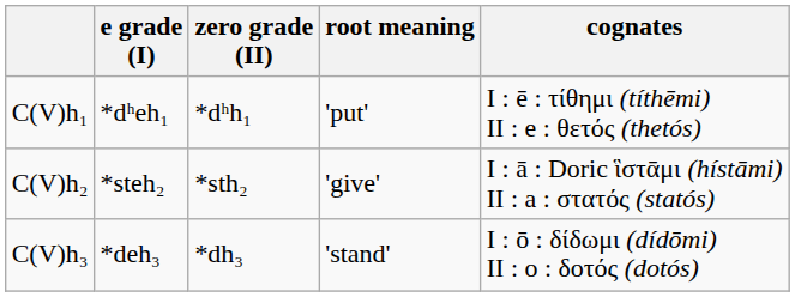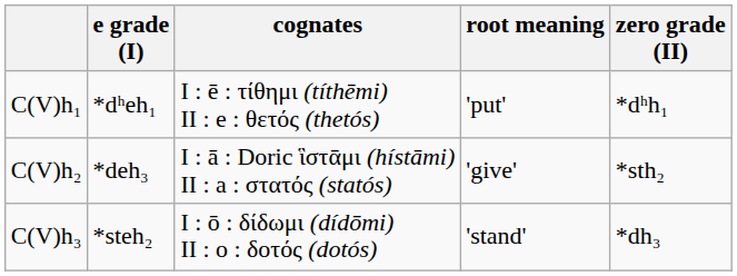 <table class="wikitable">
 <tr>
 <th></th>
 <th>e grade <br>(I)</th>
+<th>cognates<br><br></th>
+<th>root meaning <br><br></th>
 <th>zero grade <br>(II)</th>
-<th>root meaning <br><br></th>
-<th>cognates<br><br></th>
 </tr>
 <tr>
 <td>C(V)h₁</td>
 <td>*dʰeh₁</td>
+<td>I : ē : τίθημι <em>(títhēmi)</em><br>II : e : θετός <em>(thetós)</em></td>
+<td>'put'</td>
 <td>*dʰh₁</td>
-<td>'put'</td>
-<td>I : ē : τίθημι <em>(títhēmi)</em><br>II : e : θετός <em>(thetós)</em></td>
 </tr>
 <tr>
 <td>C(V)h₂</td>
-<td>*steh₂</td>
+<td>*deh₃</td>
+<td>I : ā : Doric ἳστᾱμι <em>(hístāmi)</em><br>II : a : στατός <em>(statós)</em></td>
+<td>'give'</td>
 <td>*sth₂</td>
-<td>'give'</td>
-<td>I : ā : Doric ἳστᾱμι <em>(hístāmi)</em><br>II : a : στατός <em>(statós)</em></td>
 </tr>
 <tr>
 <td>C(V)h₃</td>
-<td>*deh₃</td>
+<td>*steh₂</td>
+<td>I : ō : δίδωμι <em>(dídōmi)</em><br>II : o : δοτός <em>(dotós)</em></td>
+<td>'stand'</td>
 <td>*dh₃</td>
-<td>'stand'</td>
-<td>I : ō : δίδωμι <em>(dídōmi)</em><br>II : o : δοτός <em>(dotós)</em></td>
 </tr>
 </table>
